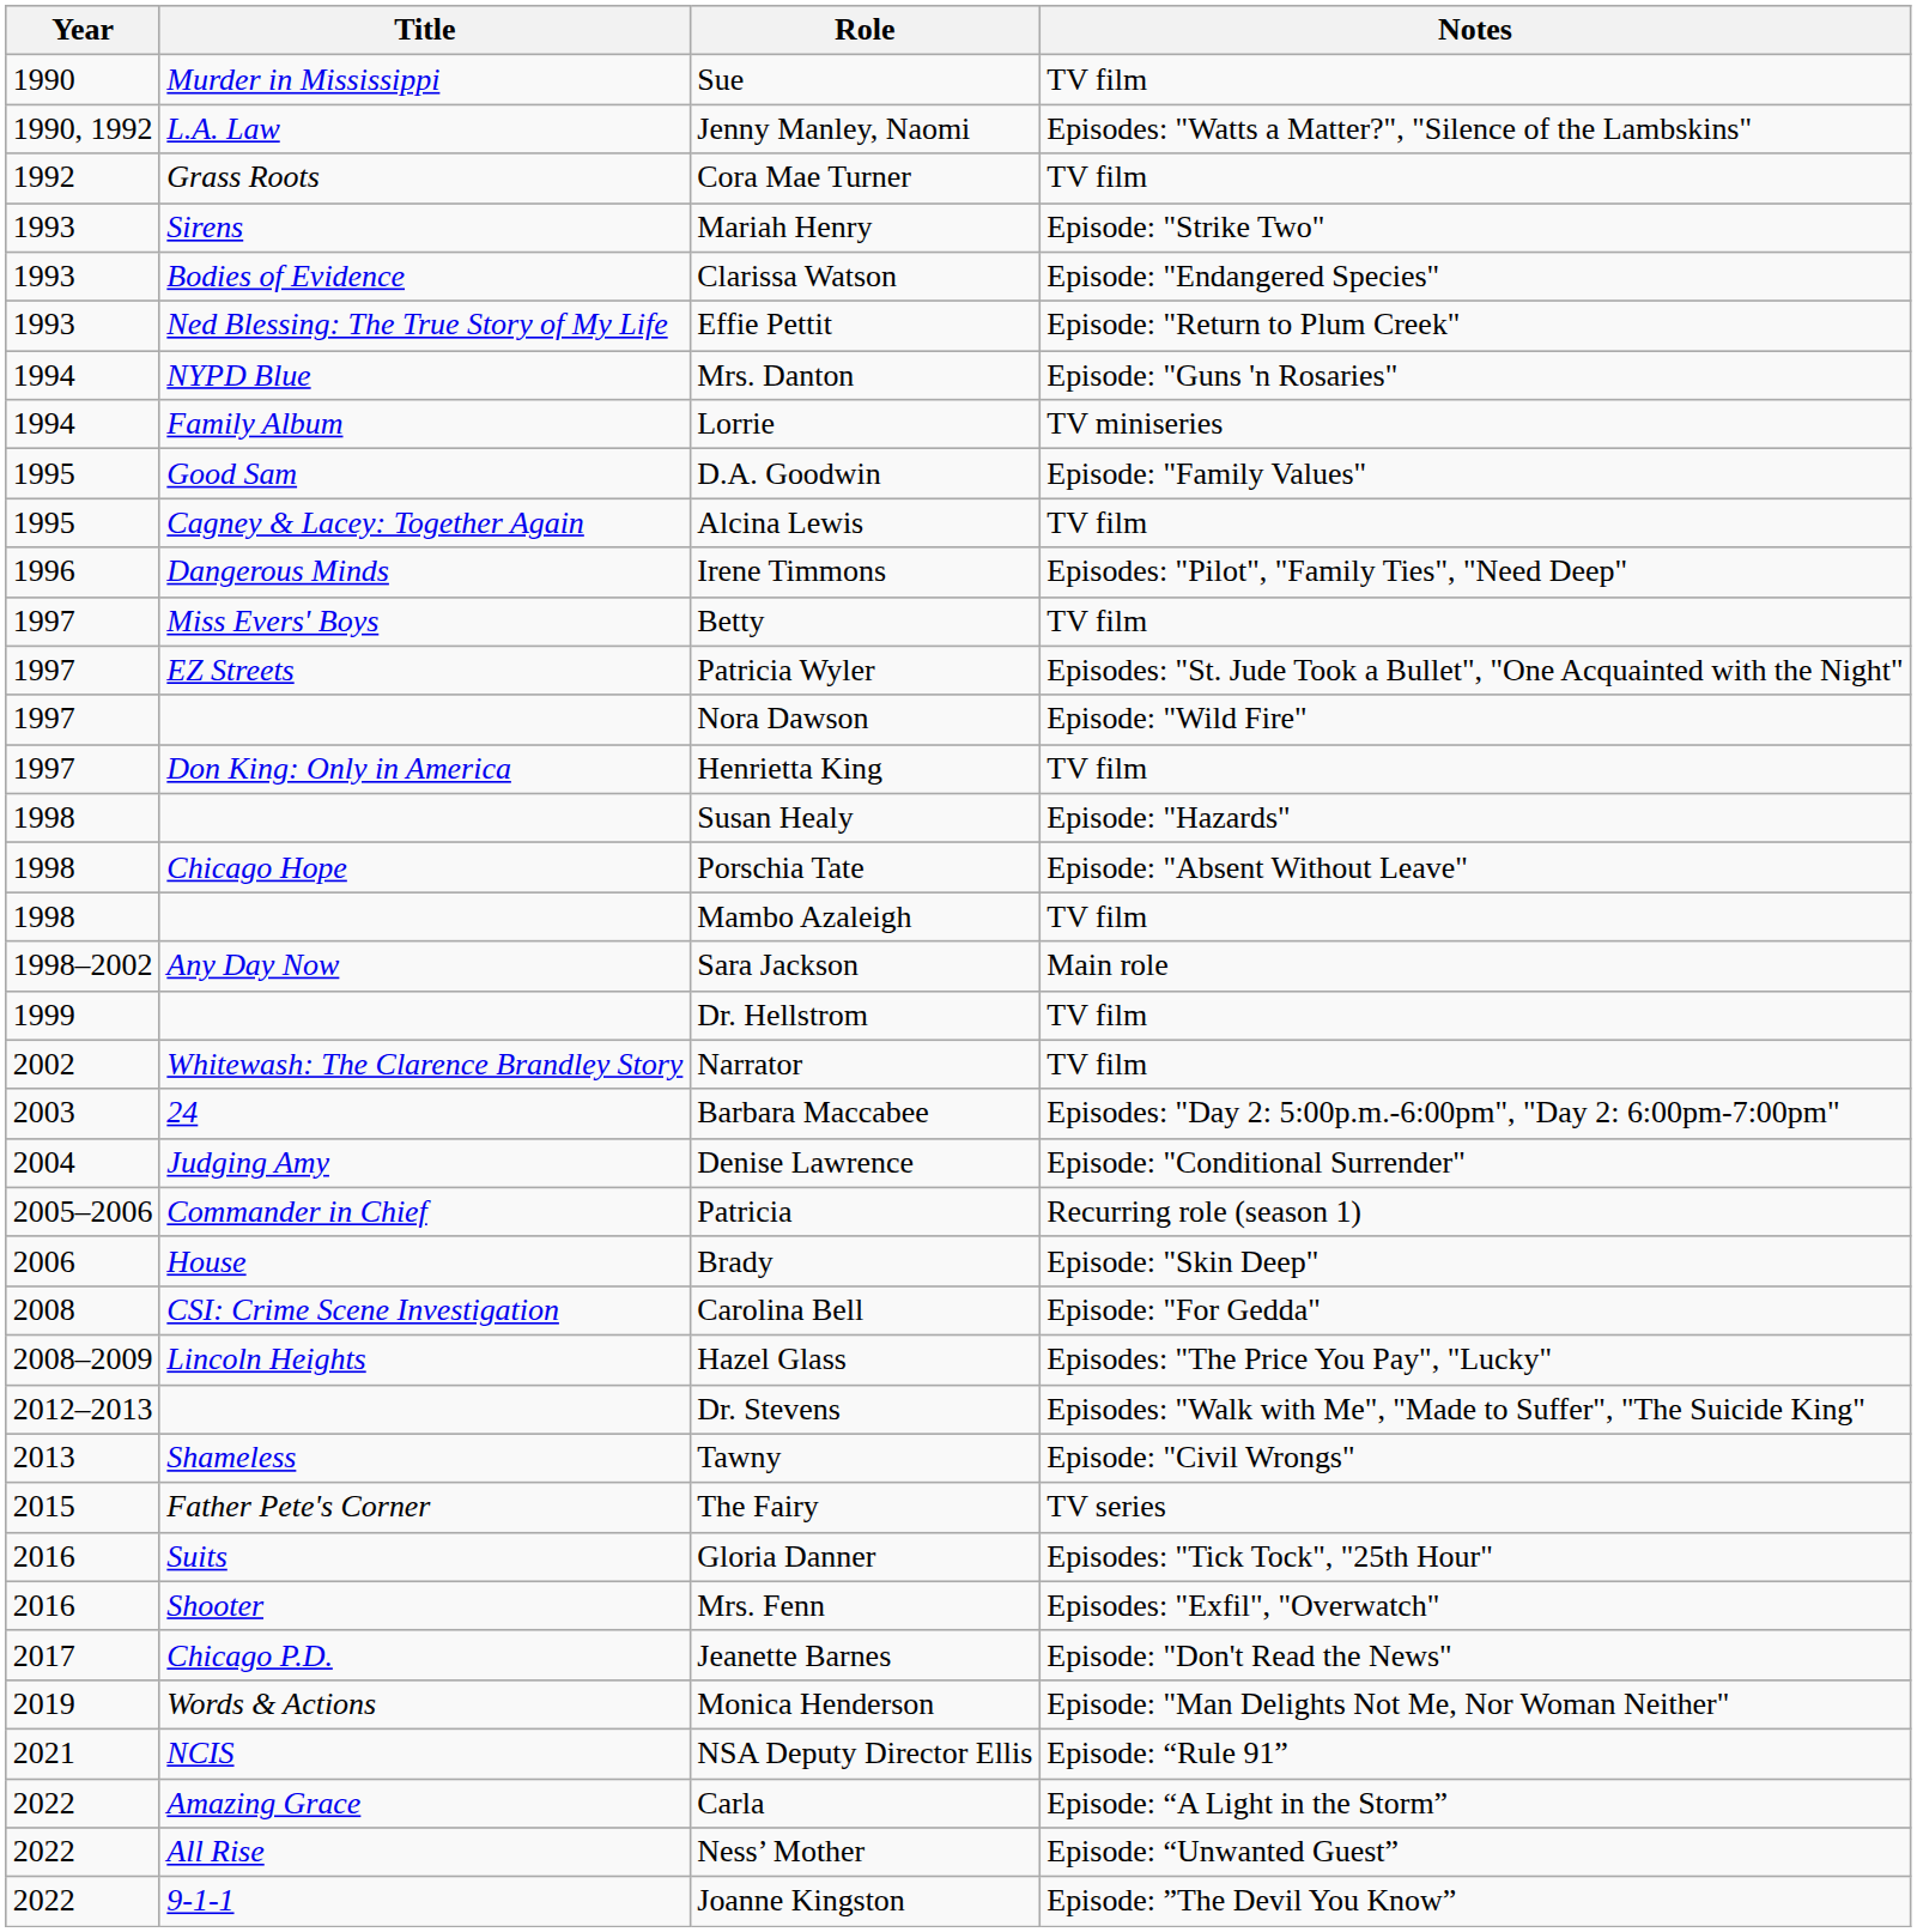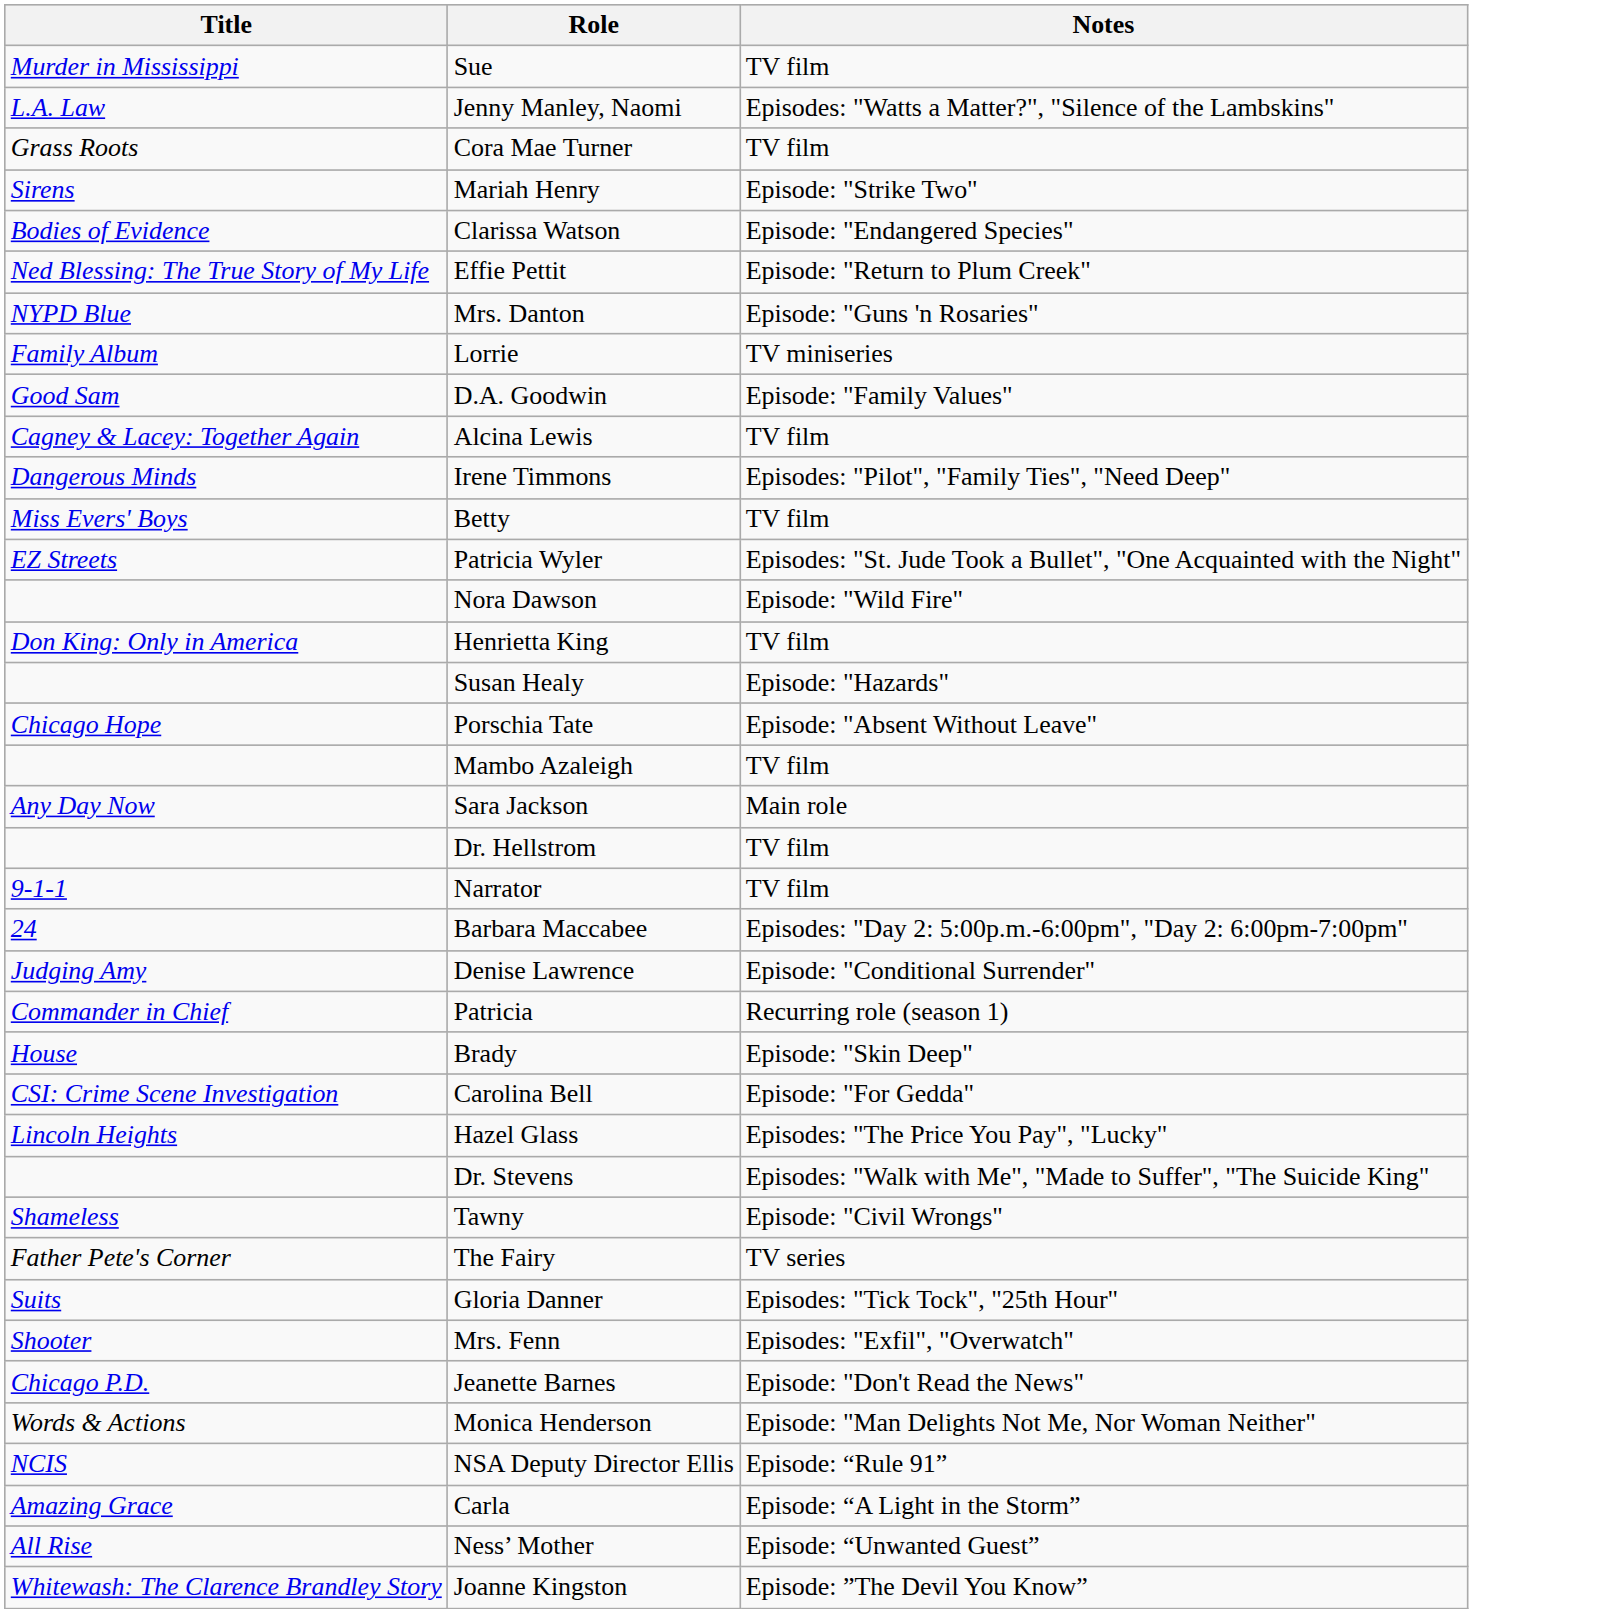 <table class="wikitable sortable">
 <tr>
-<th>Year</th>
 <th>Title</th>
 <th>Role</th>
 <th class="unsortable">Notes</th>
 </tr>
 <tr>
-<td>1990</td>
 <td><em><a href='#'>Murder in Mississippi</a></em></td>
 <td>Sue</td>
 <td>TV film</td>
 </tr>
 <tr>
-<td>1990, 1992</td>
 <td><em><a href='#'>L.A. Law</a></em></td>
 <td>Jenny Manley, Naomi</td>
 <td>Episodes: "Watts a Matter?", "Silence of the Lambskins"</td>
 </tr>
 <tr>
-<td>1992</td>
 <td><em>Grass Roots</em></td>
 <td>Cora Mae Turner</td>
 <td>TV film</td>
 </tr>
 <tr>
-<td>1993</td>
 <td><em><a href='#'>Sirens</a></em></td>
 <td>Mariah Henry</td>
 <td>Episode: "Strike Two"</td>
 </tr>
 <tr>
-<td>1993</td>
 <td><em><a href='#'>Bodies of Evidence</a></em></td>
 <td>Clarissa Watson</td>
 <td>Episode: "Endangered Species"</td>
 </tr>
 <tr>
-<td>1993</td>
 <td><em><a href='#'>Ned Blessing: The True Story of My Life</a></em></td>
 <td>Effie Pettit</td>
 <td>Episode: "Return to Plum Creek"</td>
 </tr>
 <tr>
-<td>1994</td>
 <td><em><a href='#'>NYPD Blue</a></em></td>
 <td>Mrs. Danton</td>
 <td>Episode: "Guns 'n Rosaries"</td>
 </tr>
 <tr>
-<td>1994</td>
 <td><em><a href='#'>Family Album</a></em></td>
 <td>Lorrie</td>
 <td>TV miniseries</td>
 </tr>
 <tr>
-<td>1995</td>
 <td><em><a href='#'>Good Sam</a></em></td>
 <td>D.A. Goodwin</td>
 <td>Episode: "Family Values"</td>
 </tr>
 <tr>
-<td>1995</td>
 <td><em><a href='#'>Cagney & Lacey: Together Again</a></em></td>
 <td>Alcina Lewis</td>
 <td>TV film</td>
 </tr>
 <tr>
-<td>1996</td>
 <td><em><a href='#'>Dangerous Minds</a></em></td>
 <td>Irene Timmons</td>
 <td>Episodes: "Pilot", "Family Ties", "Need Deep"</td>
 </tr>
 <tr>
-<td>1997</td>
 <td><em><a href='#'>Miss Evers' Boys</a></em></td>
 <td>Betty</td>
 <td>TV film</td>
 </tr>
 <tr>
-<td>1997</td>
 <td><em><a href='#'>EZ Streets</a></em></td>
 <td>Patricia Wyler</td>
 <td>Episodes: "St. Jude Took a Bullet", "One Acquainted with the Night"</td>
 </tr>
 <tr>
-<td>1997</td>
 <td><em></em></td>
 <td>Nora Dawson</td>
 <td>Episode: "Wild Fire"</td>
 </tr>
 <tr>
-<td>1997</td>
 <td><em><a href='#'>Don King: Only in America</a></em></td>
 <td>Henrietta King</td>
 <td>TV film</td>
 </tr>
 <tr>
-<td>1998</td>
 <td><em></em></td>
 <td>Susan Healy</td>
 <td>Episode: "Hazards"</td>
 </tr>
 <tr>
-<td>1998</td>
 <td><em><a href='#'>Chicago Hope</a></em></td>
 <td>Porschia Tate</td>
 <td>Episode: "Absent Without Leave"</td>
 </tr>
 <tr>
-<td>1998</td>
 <td><em></em></td>
 <td>Mambo Azaleigh</td>
 <td>TV film</td>
 </tr>
 <tr>
-<td>1998–2002</td>
 <td><em><a href='#'>Any Day Now</a></em></td>
 <td>Sara Jackson</td>
 <td>Main role</td>
 </tr>
 <tr>
-<td>1999</td>
 <td><em></em></td>
 <td>Dr. Hellstrom</td>
 <td>TV film</td>
 </tr>
 <tr>
-<td>2002</td>
-<td><em><a href='#'>Whitewash: The Clarence Brandley Story</a></em></td>
+<td><em><a href='#'>9-1-1</a></em></td>
 <td>Narrator</td>
 <td>TV film</td>
 </tr>
 <tr>
-<td>2003</td>
 <td><em><a href='#'>24</a></em></td>
 <td>Barbara Maccabee</td>
 <td>Episodes: "Day 2: 5:00p.m.-6:00pm", "Day 2: 6:00pm-7:00pm"</td>
 </tr>
 <tr>
-<td>2004</td>
 <td><em><a href='#'>Judging Amy</a></em></td>
 <td>Denise Lawrence</td>
 <td>Episode: "Conditional Surrender"</td>
 </tr>
 <tr>
-<td>2005–2006</td>
 <td><em><a href='#'>Commander in Chief</a></em></td>
 <td>Patricia</td>
 <td>Recurring role (season 1)</td>
 </tr>
 <tr>
-<td>2006</td>
 <td><em><a href='#'>House</a></em></td>
 <td>Brady</td>
 <td>Episode: "Skin Deep"</td>
 </tr>
 <tr>
-<td>2008</td>
 <td><em><a href='#'>CSI: Crime Scene Investigation</a></em></td>
 <td>Carolina Bell</td>
 <td>Episode: "For Gedda"</td>
 </tr>
 <tr>
-<td>2008–2009</td>
 <td><em><a href='#'>Lincoln Heights</a></em></td>
 <td>Hazel Glass</td>
 <td>Episodes: "The Price You Pay", "Lucky"</td>
 </tr>
 <tr>
-<td>2012–2013</td>
 <td><em></em></td>
 <td>Dr. Stevens</td>
 <td>Episodes: "Walk with Me", "Made to Suffer", "The Suicide King"</td>
 </tr>
 <tr>
-<td>2013</td>
 <td><em><a href='#'>Shameless</a></em></td>
 <td>Tawny</td>
 <td>Episode: "Civil Wrongs"</td>
 </tr>
 <tr>
-<td>2015</td>
 <td><em>Father Pete's Corner</em></td>
 <td>The Fairy</td>
 <td>TV series</td>
 </tr>
 <tr>
-<td>2016</td>
 <td><em><a href='#'>Suits</a></em></td>
 <td>Gloria Danner</td>
 <td>Episodes: "Tick Tock", "25th Hour"</td>
 </tr>
 <tr>
-<td>2016</td>
 <td><em><a href='#'>Shooter</a></em></td>
 <td>Mrs. Fenn</td>
 <td>Episodes: "Exfil", "Overwatch"</td>
 </tr>
 <tr>
-<td>2017</td>
 <td><em><a href='#'>Chicago P.D.</a></em></td>
 <td>Jeanette Barnes</td>
 <td>Episode: "Don't Read the News"</td>
 </tr>
 <tr>
-<td>2019</td>
 <td><em>Words & Actions</em></td>
 <td>Monica Henderson</td>
 <td>Episode: "Man Delights Not Me, Nor Woman Neither"</td>
 </tr>
 <tr>
-<td>2021</td>
 <td><em><a href='#'>NCIS</a></em></td>
 <td>NSA Deputy Director Ellis</td>
 <td>Episode: “Rule 91”</td>
 </tr>
 <tr>
-<td>2022</td>
 <td><em><a href='#'>Amazing Grace</a></em></td>
 <td>Carla</td>
 <td>Episode: “A Light in the Storm”</td>
 </tr>
 <tr>
-<td>2022</td>
 <td><em><a href='#'>All Rise</a></em></td>
 <td>Ness’ Mother</td>
 <td>Episode: “Unwanted Guest”</td>
 </tr>
 <tr>
-<td>2022</td>
-<td><em><a href='#'>9-1-1</a></em></td>
+<td><em><a href='#'>Whitewash: The Clarence Brandley Story</a></em></td>
 <td>Joanne Kingston</td>
 <td>Episode: ”The Devil You Know”</td>
 </tr>
 </table>
